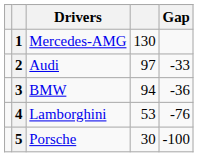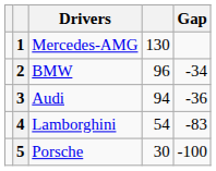 <table class="wikitable" style="font-size: 90%;">
 <tr>
 <th></th>
 <th></th>
 <th>Drivers</th>
 <th></th>
 <th>Gap</th>
 </tr>
 <tr>
 <td align="left"></td>
 <th>1</th>
 <td> <a href='#'>Mercedes-AMG</a></td>
 <td align="right">130</td>
 <td align="right"></td>
 </tr>
 <tr>
 <td align="left"></td>
 <th>2</th>
-<td> <a href='#'>Audi</a></td>
-<td align="right">97</td>
-<td align="right">-33</td>
+<td> <a href='#'>BMW</a></td>
+<td align="right">96</td>
+<td align="right">-34</td>
 </tr>
 <tr>
 <td align="left"></td>
 <th>3</th>
-<td> <a href='#'>BMW</a></td>
+<td> <a href='#'>Audi</a></td>
 <td align="right">94</td>
 <td align="right">-36</td>
 </tr>
 <tr>
 <td align="left"></td>
 <th>4</th>
 <td> <a href='#'>Lamborghini</a></td>
-<td align="right">53</td>
-<td align="right">-76</td>
+<td align="right">54</td>
+<td align="right">-83</td>
 </tr>
 <tr>
 <td align="left"></td>
 <th>5</th>
 <td> <a href='#'>Porsche</a></td>
 <td align="right">30</td>
 <td align="right">-100</td>
 </tr>
 </table>
